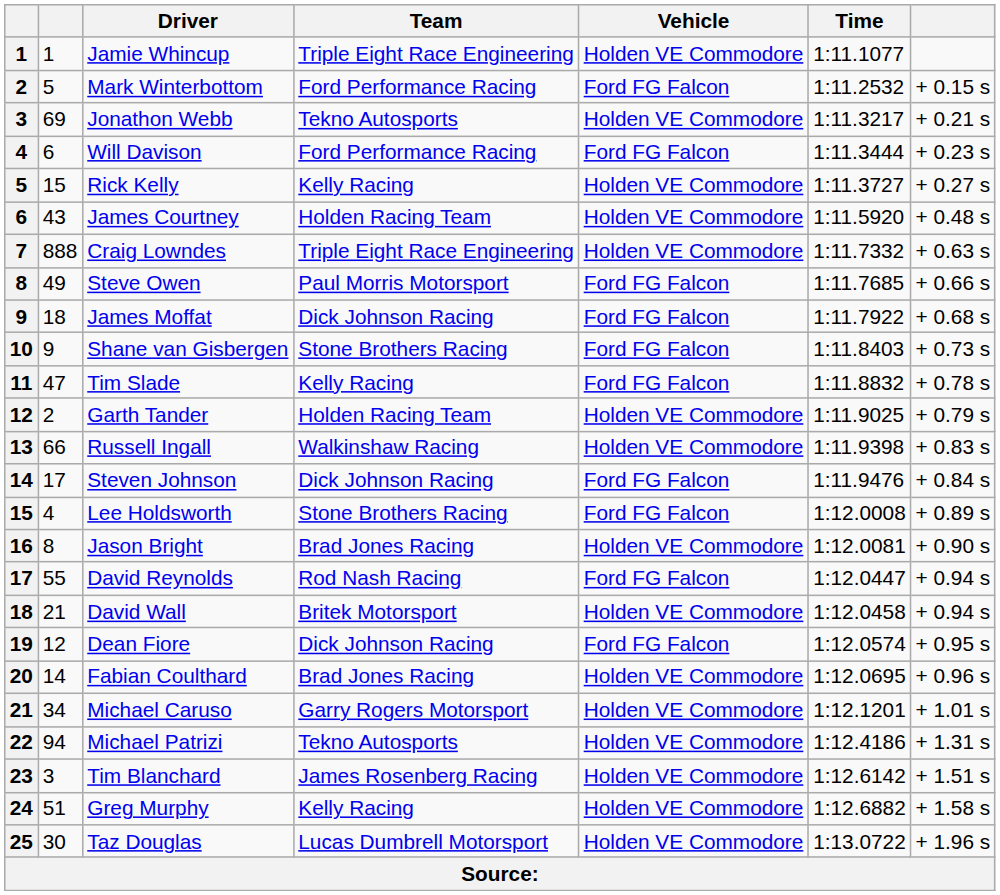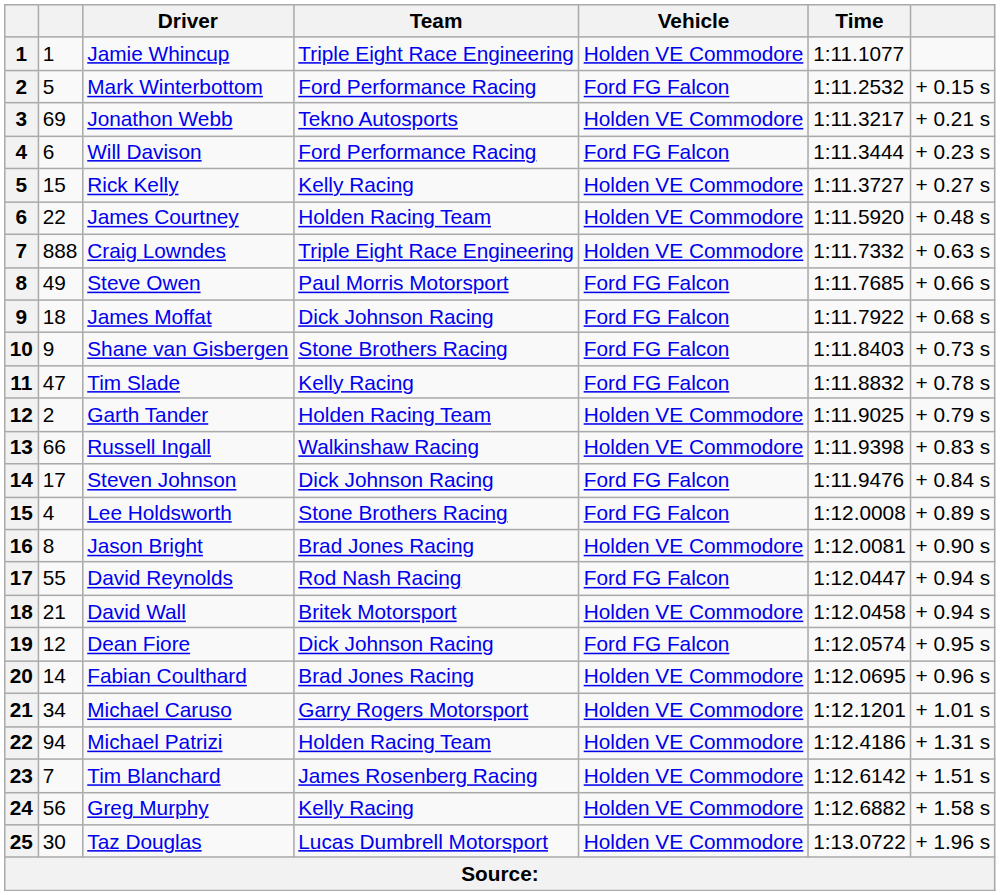 <table class="wikitable" style="font-size: 85%;">
 <tr>
 <th scope="col"></th>
 <th scope="col"></th>
 <th scope="col">Driver</th>
 <th scope="col">Team</th>
 <th scope="col">Vehicle</th>
 <th scope="col">Time</th>
 <th scope="col"></th>
 </tr>
 <tr>
 <th scope="row">1</th>
 <td>1</td>
 <td> <a href='#'>Jamie Whincup</a></td>
 <td><a href='#'>Triple Eight Race Engineering</a></td>
 <td><a href='#'>Holden VE Commodore</a></td>
 <td>1:11.1077</td>
 <td></td>
 </tr>
 <tr>
 <th scope="row">2</th>
 <td>5</td>
 <td> <a href='#'>Mark Winterbottom</a></td>
 <td><a href='#'>Ford Performance Racing</a></td>
 <td><a href='#'>Ford FG Falcon</a></td>
 <td>1:11.2532</td>
 <td>+ 0.15 s</td>
 </tr>
 <tr>
 <th scope="row">3</th>
 <td>69</td>
 <td> <a href='#'>Jonathon Webb</a></td>
 <td><a href='#'>Tekno Autosports</a></td>
 <td><a href='#'>Holden VE Commodore</a></td>
 <td>1:11.3217</td>
 <td>+ 0.21 s</td>
 </tr>
 <tr>
 <th scope="row">4</th>
 <td>6</td>
 <td> <a href='#'>Will Davison</a></td>
 <td><a href='#'>Ford Performance Racing</a></td>
 <td><a href='#'>Ford FG Falcon</a></td>
 <td>1:11.3444</td>
 <td>+ 0.23 s</td>
 </tr>
 <tr>
 <th scope="row">5</th>
 <td>15</td>
 <td> <a href='#'>Rick Kelly</a></td>
 <td><a href='#'>Kelly Racing</a></td>
 <td><a href='#'>Holden VE Commodore</a></td>
 <td>1:11.3727</td>
 <td>+ 0.27 s</td>
 </tr>
 <tr>
 <th scope="row">6</th>
-<td>43</td>
+<td>22</td>
 <td> <a href='#'>James Courtney</a></td>
 <td><a href='#'>Holden Racing Team</a></td>
 <td><a href='#'>Holden VE Commodore</a></td>
 <td>1:11.5920</td>
 <td>+ 0.48 s</td>
 </tr>
 <tr>
 <th scope="row">7</th>
 <td>888</td>
 <td> <a href='#'>Craig Lowndes</a></td>
 <td><a href='#'>Triple Eight Race Engineering</a></td>
 <td><a href='#'>Holden VE Commodore</a></td>
 <td>1:11.7332</td>
 <td>+ 0.63 s</td>
 </tr>
 <tr>
 <th scope="row">8</th>
 <td>49</td>
 <td> <a href='#'>Steve Owen</a></td>
 <td><a href='#'>Paul Morris Motorsport</a></td>
 <td><a href='#'>Ford FG Falcon</a></td>
 <td>1:11.7685</td>
 <td>+ 0.66 s</td>
 </tr>
 <tr>
 <th scope="row">9</th>
 <td>18</td>
 <td> <a href='#'>James Moffat</a></td>
 <td><a href='#'>Dick Johnson Racing</a></td>
 <td><a href='#'>Ford FG Falcon</a></td>
 <td>1:11.7922</td>
 <td>+ 0.68 s</td>
 </tr>
 <tr>
 <th scope="row">10</th>
 <td>9</td>
 <td> <a href='#'>Shane van Gisbergen</a></td>
 <td><a href='#'>Stone Brothers Racing</a></td>
 <td><a href='#'>Ford FG Falcon</a></td>
 <td>1:11.8403</td>
 <td>+ 0.73 s</td>
 </tr>
 <tr>
 <th scope="row">11</th>
 <td>47</td>
 <td> <a href='#'>Tim Slade</a></td>
 <td><a href='#'>Kelly Racing</a></td>
 <td><a href='#'>Ford FG Falcon</a></td>
 <td>1:11.8832</td>
 <td>+ 0.78 s</td>
 </tr>
 <tr>
 <th scope="row">12</th>
 <td>2</td>
 <td> <a href='#'>Garth Tander</a></td>
 <td><a href='#'>Holden Racing Team</a></td>
 <td><a href='#'>Holden VE Commodore</a></td>
 <td>1:11.9025</td>
 <td>+ 0.79 s</td>
 </tr>
 <tr>
 <th scope="row">13</th>
 <td>66</td>
 <td> <a href='#'>Russell Ingall</a></td>
 <td><a href='#'>Walkinshaw Racing</a></td>
 <td><a href='#'>Holden VE Commodore</a></td>
 <td>1:11.9398</td>
 <td>+ 0.83 s</td>
 </tr>
 <tr>
 <th scope="row">14</th>
 <td>17</td>
 <td> <a href='#'>Steven Johnson</a></td>
 <td><a href='#'>Dick Johnson Racing</a></td>
 <td><a href='#'>Ford FG Falcon</a></td>
 <td>1:11.9476</td>
 <td>+ 0.84 s</td>
 </tr>
 <tr>
 <th scope="row">15</th>
 <td>4</td>
 <td> <a href='#'>Lee Holdsworth</a></td>
 <td><a href='#'>Stone Brothers Racing</a></td>
 <td><a href='#'>Ford FG Falcon</a></td>
 <td>1:12.0008</td>
 <td>+ 0.89 s</td>
 </tr>
 <tr>
 <th scope="row">16</th>
 <td>8</td>
 <td> <a href='#'>Jason Bright</a></td>
 <td><a href='#'>Brad Jones Racing</a></td>
 <td><a href='#'>Holden VE Commodore</a></td>
 <td>1:12.0081</td>
 <td>+ 0.90 s</td>
 </tr>
 <tr>
 <th scope="row">17</th>
 <td>55</td>
 <td> <a href='#'>David Reynolds</a></td>
 <td><a href='#'>Rod Nash Racing</a></td>
 <td><a href='#'>Ford FG Falcon</a></td>
 <td>1:12.0447</td>
 <td>+ 0.94 s</td>
 </tr>
 <tr>
 <th scope="row">18</th>
 <td>21</td>
 <td> <a href='#'>David Wall</a></td>
 <td><a href='#'>Britek Motorsport</a></td>
 <td><a href='#'>Holden VE Commodore</a></td>
 <td>1:12.0458</td>
 <td>+ 0.94 s</td>
 </tr>
 <tr>
 <th scope="row">19</th>
 <td>12</td>
 <td> <a href='#'>Dean Fiore</a></td>
 <td><a href='#'>Dick Johnson Racing</a></td>
 <td><a href='#'>Ford FG Falcon</a></td>
 <td>1:12.0574</td>
 <td>+ 0.95 s</td>
 </tr>
 <tr>
 <th scope="row">20</th>
 <td>14</td>
 <td> <a href='#'>Fabian Coulthard</a></td>
 <td><a href='#'>Brad Jones Racing</a></td>
 <td><a href='#'>Holden VE Commodore</a></td>
 <td>1:12.0695</td>
 <td>+ 0.96 s</td>
 </tr>
 <tr>
 <th scope="row">21</th>
 <td>34</td>
 <td> <a href='#'>Michael Caruso</a></td>
 <td><a href='#'>Garry Rogers Motorsport</a></td>
 <td><a href='#'>Holden VE Commodore</a></td>
 <td>1:12.1201</td>
 <td>+ 1.01 s</td>
 </tr>
 <tr>
 <th scope="row">22</th>
 <td>94</td>
 <td> <a href='#'>Michael Patrizi</a></td>
-<td><a href='#'>Tekno Autosports</a></td>
+<td><a href='#'>Holden Racing Team</a></td>
 <td><a href='#'>Holden VE Commodore</a></td>
 <td>1:12.4186</td>
 <td>+ 1.31 s</td>
 </tr>
 <tr>
 <th scope="row">23</th>
-<td>3</td>
+<td>7</td>
 <td> <a href='#'>Tim Blanchard</a></td>
 <td><a href='#'>James Rosenberg Racing</a></td>
 <td><a href='#'>Holden VE Commodore</a></td>
 <td>1:12.6142</td>
 <td>+ 1.51 s</td>
 </tr>
 <tr>
 <th scope="row">24</th>
-<td>51</td>
+<td>56</td>
 <td> <a href='#'>Greg Murphy</a></td>
 <td><a href='#'>Kelly Racing</a></td>
 <td><a href='#'>Holden VE Commodore</a></td>
 <td>1:12.6882</td>
 <td>+ 1.58 s</td>
 </tr>
 <tr>
 <th scope="row">25</th>
 <td>30</td>
 <td> <a href='#'>Taz Douglas</a></td>
 <td><a href='#'>Lucas Dumbrell Motorsport</a></td>
 <td><a href='#'>Holden VE Commodore</a></td>
 <td>1:13.0722</td>
 <td>+ 1.96 s</td>
 </tr>
 <tr>
 <th colspan="7">Source:</th>
 </tr>
 <tr>
 </tr>
 </table>
